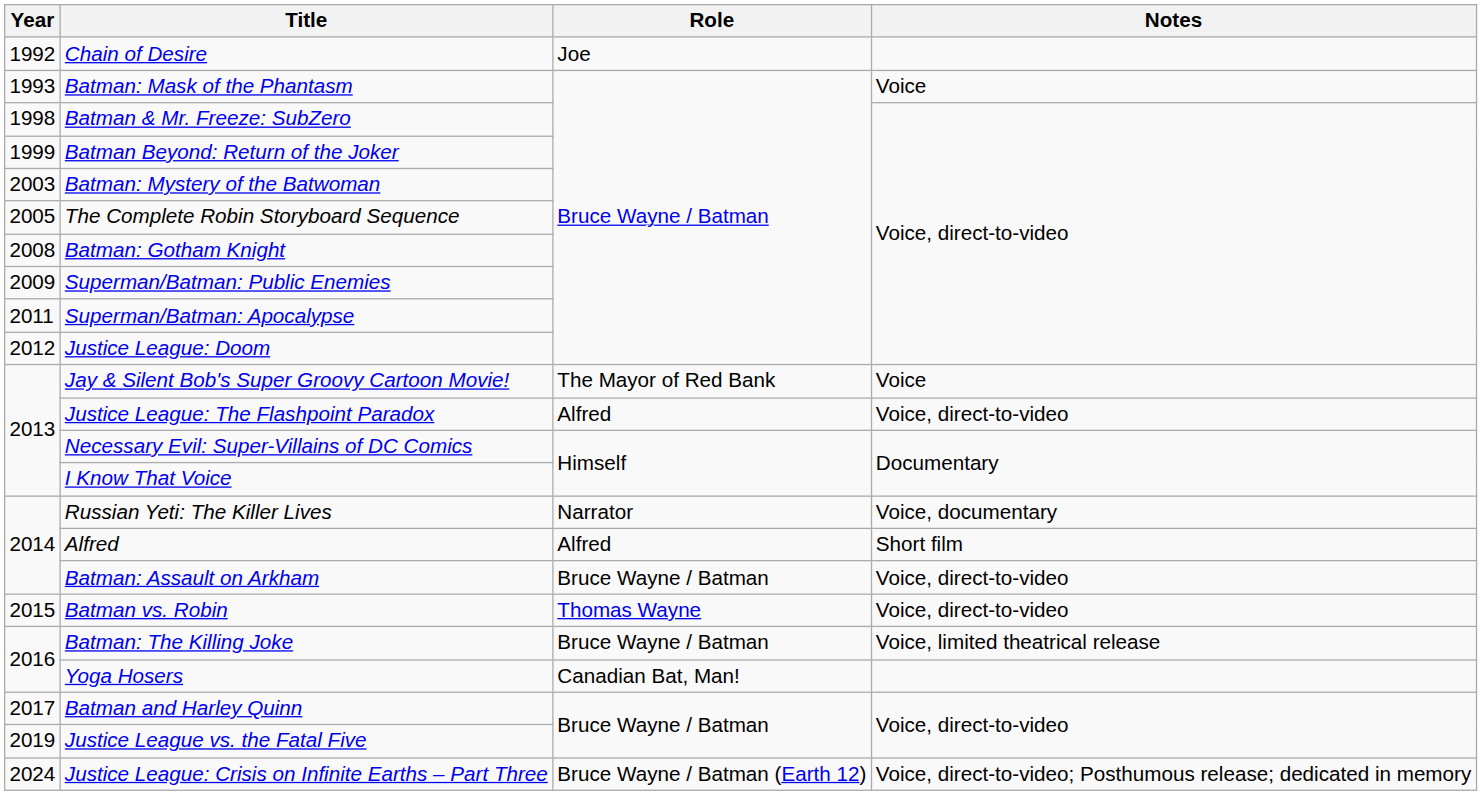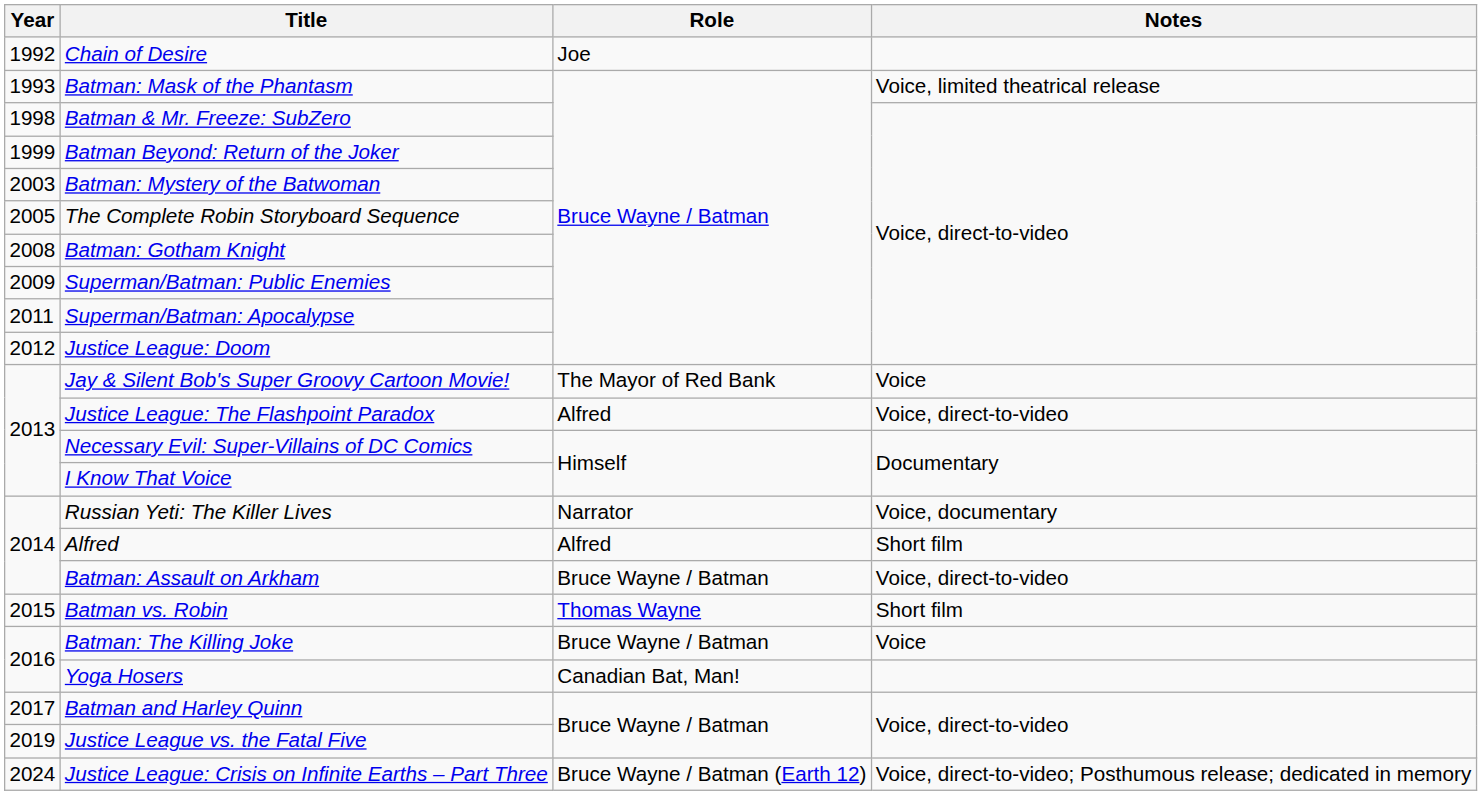 <table class="wikitable sortable">
 <tr>
 <th>Year</th>
 <th>Title</th>
 <th>Role</th>
 <th class="unsortable">Notes</th>
 </tr>
 <tr>
 <td>1992</td>
 <td><em><a href='#'>Chain of Desire</a></em></td>
 <td>Joe</td>
 <td></td>
 </tr>
 <tr>
 <td>1993</td>
 <td><em><a href='#'>Batman: Mask of the Phantasm</a></em></td>
 <td rowspan="9"><a href='#'>Bruce Wayne / Batman</a></td>
-<td>Voice</td>
+<td>Voice, limited theatrical release</td>
 </tr>
 <tr>
 <td>1998</td>
 <td><em><a href='#'>Batman & Mr. Freeze: SubZero</a></em></td>
 <td rowspan="8">Voice, direct-to-video</td>
 </tr>
 <tr>
 <td>1999</td>
 <td><em><a href='#'>Batman Beyond: Return of the Joker</a></em></td>
 </tr>
 <tr>
 <td>2003</td>
 <td><em><a href='#'>Batman: Mystery of the Batwoman</a></em></td>
 </tr>
 <tr>
 <td>2005</td>
 <td><em>The Complete Robin Storyboard Sequence</em></td>
 </tr>
 <tr>
 <td>2008</td>
 <td><em><a href='#'>Batman: Gotham Knight</a></em></td>
 </tr>
 <tr>
 <td>2009</td>
 <td><em><a href='#'>Superman/Batman: Public Enemies</a></em></td>
 </tr>
 <tr>
 <td>2011</td>
 <td><em><a href='#'>Superman/Batman: Apocalypse</a></em></td>
 </tr>
 <tr>
 <td>2012</td>
 <td><em><a href='#'>Justice League: Doom</a></em></td>
 </tr>
 <tr>
 <td rowspan="4">2013</td>
 <td><em><a href='#'>Jay & Silent Bob's Super Groovy Cartoon Movie!</a></em></td>
 <td>The Mayor of Red Bank</td>
 <td>Voice</td>
 </tr>
 <tr>
 <td><em><a href='#'>Justice League: The Flashpoint Paradox</a></em></td>
 <td>Alfred</td>
 <td>Voice, direct-to-video</td>
 </tr>
 <tr>
 <td><em><a href='#'>Necessary Evil: Super-Villains of DC Comics</a></em></td>
 <td rowspan="2">Himself</td>
 <td rowspan="2">Documentary</td>
 </tr>
 <tr>
 <td><em><a href='#'>I Know That Voice</a></em></td>
 </tr>
 <tr>
 <td rowspan="3">2014</td>
 <td><em>Russian Yeti: The Killer Lives</em></td>
 <td>Narrator</td>
 <td>Voice, documentary</td>
 </tr>
 <tr>
 <td><em>Alfred</em></td>
 <td>Alfred</td>
 <td>Short film</td>
 </tr>
 <tr>
 <td><em><a href='#'>Batman: Assault on Arkham</a></em></td>
 <td>Bruce Wayne / Batman</td>
 <td>Voice, direct-to-video</td>
 </tr>
 <tr>
 <td>2015</td>
 <td><em><a href='#'>Batman vs. Robin</a></em></td>
 <td><a href='#'>Thomas Wayne</a></td>
-<td>Voice, direct-to-video</td>
+<td>Short film</td>
 </tr>
 <tr>
 <td rowspan="2">2016</td>
 <td><em><a href='#'>Batman: The Killing Joke</a></em></td>
 <td>Bruce Wayne / Batman</td>
-<td>Voice, limited theatrical release</td>
+<td>Voice</td>
 </tr>
 <tr>
 <td><em><a href='#'>Yoga Hosers</a></em></td>
 <td>Canadian Bat, Man!</td>
 <td></td>
 </tr>
 <tr>
 <td>2017</td>
 <td><em><a href='#'>Batman and Harley Quinn</a></em></td>
 <td rowspan="2">Bruce Wayne / Batman</td>
 <td rowspan="2">Voice, direct-to-video</td>
 </tr>
 <tr>
 <td>2019</td>
 <td><em><a href='#'>Justice League vs. the Fatal Five</a></em></td>
 </tr>
 <tr>
 <td>2024</td>
 <td><em><a href='#'>Justice League: Crisis on Infinite Earths – Part Three</a></em></td>
 <td>Bruce Wayne / Batman (<a href='#'>Earth 12</a>)</td>
 <td>Voice, direct-to-video; Posthumous release; dedicated in memory</td>
 </tr>
 </table>
